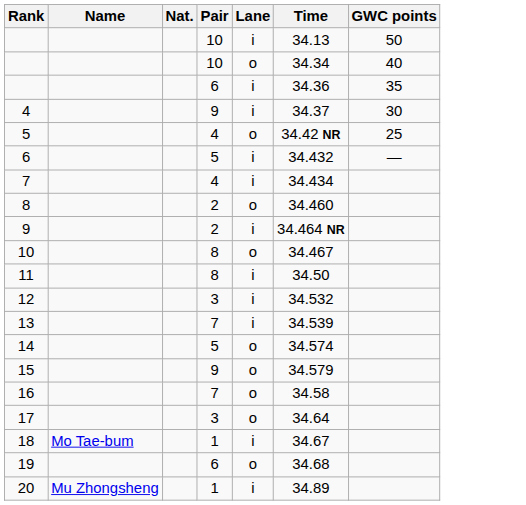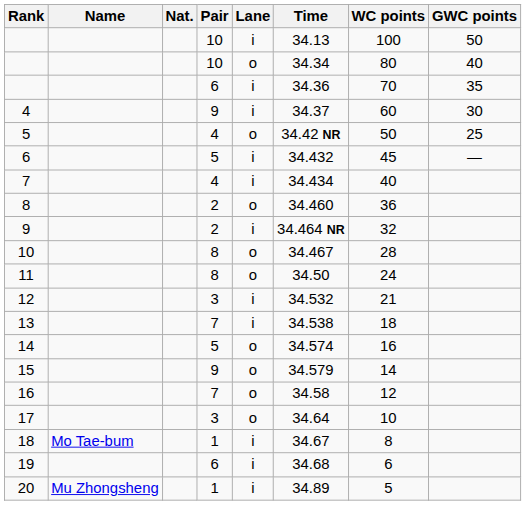 <table class="wikitable sortable" style="text-align:center">
 <tr>
 <th>Rank</th>
 <th>Name</th>
 <th>Nat.</th>
 <th>Pair</th>
 <th>Lane</th>
 <th>Time</th>
+<th>WC points</th>
 <th>GWC points</th>
 </tr>
 <tr>
 <td></td>
 <td align=left></td>
 <td></td>
 <td>10</td>
 <td>i</td>
 <td>34.13</td>
+<td>100</td>
 <td>50</td>
 </tr>
 <tr>
 <td></td>
 <td align=left></td>
 <td></td>
 <td>10</td>
 <td>o</td>
 <td>34.34</td>
+<td>80</td>
 <td>40</td>
 </tr>
 <tr>
 <td></td>
 <td align=left></td>
 <td></td>
 <td>6</td>
 <td>i</td>
 <td>34.36</td>
+<td>70</td>
 <td>35</td>
 </tr>
 <tr>
 <td>4</td>
 <td align=left></td>
 <td></td>
 <td>9</td>
 <td>i</td>
 <td>34.37</td>
+<td>60</td>
 <td>30</td>
 </tr>
 <tr>
 <td>5</td>
 <td align=left></td>
 <td></td>
 <td>4</td>
 <td>o</td>
 <td>34.42 <small><strong>NR </strong></small></td>
+<td>50</td>
 <td>25</td>
 </tr>
 <tr>
 <td>6</td>
 <td align=left></td>
 <td></td>
 <td>5</td>
 <td>i</td>
 <td>34.432</td>
+<td>45</td>
 <td>—</td>
 </tr>
 <tr>
 <td>7</td>
 <td align=left></td>
 <td></td>
 <td>4</td>
 <td>i</td>
 <td>34.434</td>
+<td>40</td>
 <td></td>
 </tr>
 <tr>
 <td>8</td>
 <td align=left></td>
 <td></td>
 <td>2</td>
 <td>o</td>
 <td>34.460</td>
+<td>36</td>
 <td></td>
 </tr>
 <tr>
 <td>9</td>
 <td align=left></td>
 <td></td>
 <td>2</td>
 <td>i</td>
 <td>34.464 <small><strong>NR</strong> </small></td>
+<td>32</td>
 <td></td>
 </tr>
 <tr>
 <td>10</td>
 <td align=left></td>
 <td></td>
 <td>8</td>
 <td>o</td>
 <td>34.467</td>
+<td>28</td>
 <td></td>
 </tr>
 <tr>
 <td>11</td>
 <td align=left></td>
 <td></td>
 <td>8</td>
-<td>i</td>
+<td>o</td>
 <td>34.50</td>
+<td>24</td>
 <td></td>
 </tr>
 <tr>
 <td>12</td>
 <td align=left></td>
 <td></td>
 <td>3</td>
 <td>i</td>
 <td>34.532</td>
+<td>21</td>
 <td></td>
 </tr>
 <tr>
 <td>13</td>
 <td align=left></td>
 <td></td>
 <td>7</td>
 <td>i</td>
-<td>34.539</td>
+<td>34.538</td>
+<td>18</td>
 <td></td>
 </tr>
 <tr>
 <td>14</td>
 <td align=left></td>
 <td></td>
 <td>5</td>
 <td>o</td>
 <td>34.574</td>
+<td>16</td>
 <td></td>
 </tr>
 <tr>
 <td>15</td>
 <td align=left></td>
 <td></td>
 <td>9</td>
 <td>o</td>
 <td>34.579</td>
+<td>14</td>
 <td></td>
 </tr>
 <tr>
 <td>16</td>
 <td align=left></td>
 <td></td>
 <td>7</td>
 <td>o</td>
 <td>34.58</td>
+<td>12</td>
 <td></td>
 </tr>
 <tr>
 <td>17</td>
 <td align=left></td>
 <td></td>
 <td>3</td>
 <td>o</td>
 <td>34.64</td>
+<td>10</td>
 <td></td>
 </tr>
 <tr>
 <td>18</td>
 <td align=left><a href='#'>Mo Tae-bum</a></td>
 <td></td>
 <td>1</td>
 <td>i</td>
 <td>34.67</td>
+<td>8</td>
 <td></td>
 </tr>
 <tr>
 <td>19</td>
 <td align=left></td>
 <td></td>
 <td>6</td>
-<td>o</td>
+<td>i</td>
 <td>34.68</td>
+<td>6</td>
 <td></td>
 </tr>
 <tr>
 <td>20</td>
 <td align=left><a href='#'>Mu Zhongsheng</a></td>
 <td></td>
 <td>1</td>
 <td>i</td>
 <td>34.89</td>
+<td>5</td>
 <td></td>
 </tr>
 </table>
